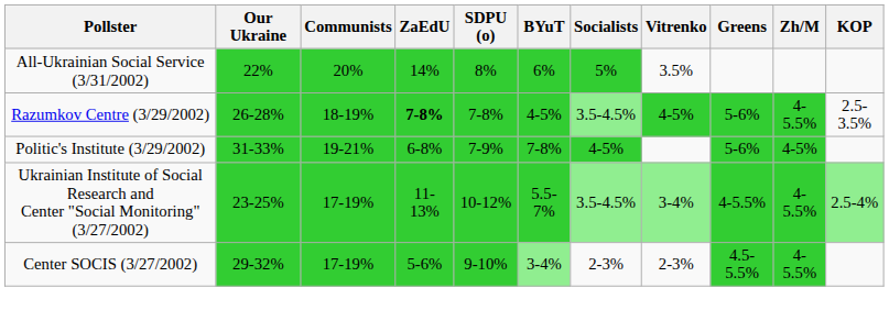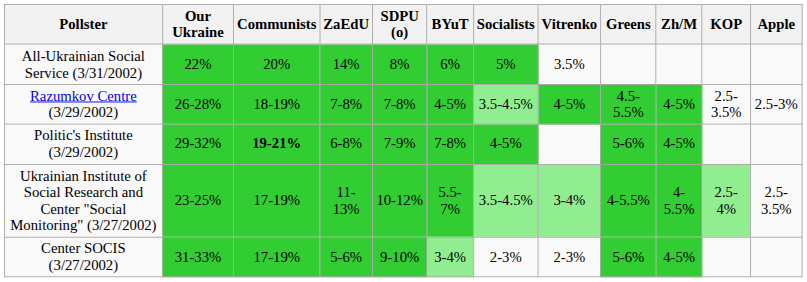 <table class=wikitable style=text-align:center>
 <tr>
 <th>Pollster</th>
 <th>Our Ukraine</th>
 <th>Communists</th>
 <th>ZaEdU</th>
 <th>SDPU (o)</th>
 <th>BYuT</th>
 <th>Socialists</th>
 <th>Vitrenko</th>
 <th>Greens</th>
 <th>Zh/M</th>
 <th>KOP</th>
+<th>Apple</th>
 </tr>
 <tr>
 <td>All-Ukrainian Social Service (3/31/2002)</td>
 <td style="background:limegreen">22%</td>
 <td style="background:limegreen">20%</td>
 <td style="background:limegreen">14%</td>
 <td style="background:limegreen">8%</td>
 <td style="background:limegreen">6%</td>
 <td style="background:limegreen">5%</td>
 <td>3.5%</td>
 <td></td>
 <td></td>
 <td></td>
+<td></td>
 </tr>
 <tr>
 <td><a href='#'>Razumkov Centre</a> (3/29/2002)</td>
 <td style="background:limegreen">26-28%</td>
 <td style="background:limegreen">18-19%</td>
-<td style="background:limegreen"><strong>7-8%</strong></td>
+<td style="background:limegreen">7-8%</td>
 <td style="background:limegreen">7-8%</td>
 <td style="background:limegreen">4-5%</td>
 <td style="background:lightgreen">3.5-4.5%</td>
 <td style="background:limegreen">4-5%</td>
-<td style="background:limegreen">5-6%</td>
-<td style="background:limegreen">4-5.5%</td>
+<td style="background:limegreen">4.5-5.5%</td>
+<td style="background:limegreen">4-5%</td>
 <td>2.5-3.5%</td>
+<td>2.5-3%</td>
 </tr>
 <tr>
 <td>Politic's Institute (3/29/2002)</td>
-<td style="background:limegreen">31-33%</td>
-<td style="background:limegreen">19-21%</td>
+<td style="background:limegreen">29-32%</td>
+<td style="background:limegreen"><strong>19-21%</strong></td>
 <td style="background:limegreen">6-8%</td>
 <td style="background:limegreen">7-9%</td>
 <td style="background:limegreen">7-8%</td>
 <td style="background:limegreen">4-5%</td>
 <td></td>
 <td style="background:limegreen">5-6%</td>
 <td style="background:limegreen">4-5%</td>
+<td></td>
 <td></td>
 </tr>
 <tr>
 <td>Ukrainian Institute of Social Research and<br> Center "Social Monitoring" (3/27/2002)</td>
 <td style="background:limegreen">23-25%</td>
 <td style="background:limegreen">17-19%</td>
 <td style="background:limegreen">11-13%</td>
 <td style="background:limegreen">10-12%</td>
 <td style="background:limegreen">5.5-7%</td>
 <td style="background:lightgreen">3.5-4.5%</td>
 <td style="background:lightgreen">3-4%</td>
 <td style="background:limegreen">4-5.5%</td>
 <td style="background:limegreen">4-5.5%</td>
 <td style="background:lightgreen">2.5-4%</td>
+<td>2.5-3.5%</td>
 </tr>
 <tr>
 <td>Center SOCIS (3/27/2002)</td>
-<td style="background:limegreen">29-32%</td>
+<td style="background:limegreen">31-33%</td>
 <td style="background:limegreen">17-19%</td>
 <td style="background:limegreen">5-6%</td>
 <td style="background:limegreen">9-10%</td>
 <td style="background:lightgreen">3-4%</td>
 <td>2-3%</td>
 <td>2-3%</td>
-<td style="background:limegreen">4.5-5.5%</td>
-<td style="background:limegreen">4-5.5%</td>
+<td style="background:limegreen">5-6%</td>
+<td style="background:limegreen">4-5%</td>
+<td></td>
 <td></td>
 </tr>
 </table>
